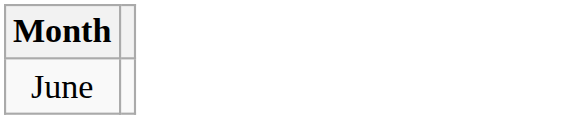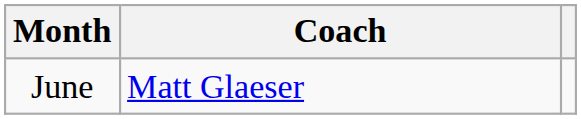 <table class="wikitable sortable" style="text-align:center;">
 <tr>
 <th>Month</th>
+<th style="width:200px">Coach</th>
 <th class="unsortable"></th>
 </tr>
 <tr>
 <td data-sort-value="06">June</td>
+<td style="text-align:left;" data-sort-value="Glaeser, Matt"> <a href='#'>Matt Glaeser</a></td>
 <td></td>
 </tr>
 </table>
